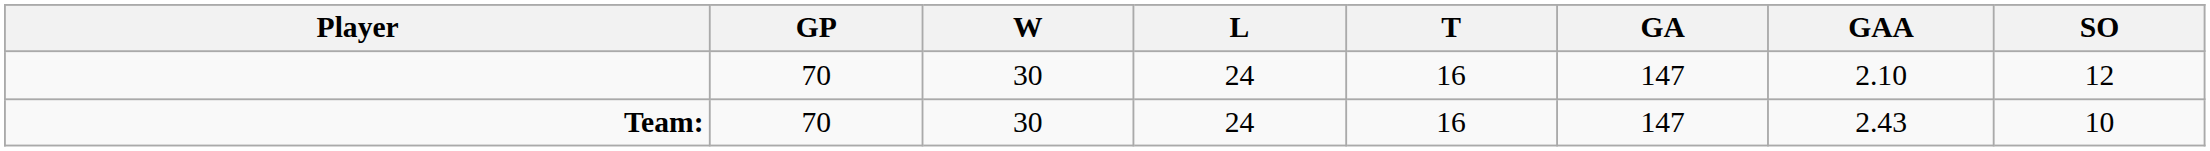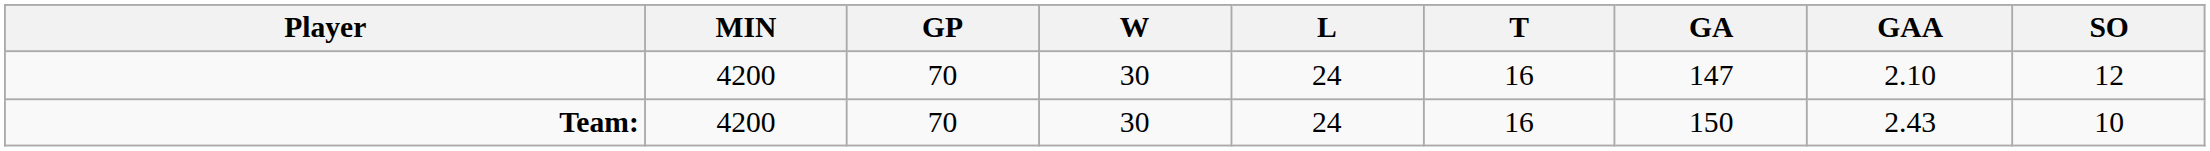 <table class="wikitable sortable" width="60%">
 <tr>
 <th bgcolor="#DDDDFF" width="10%">Player</th>
+<th width="3%" bgcolor="#DDDDFF" title="Minutes played">MIN</th>
 <th width="3%" bgcolor="#DDDDFF" title="Games played in">GP</th>
 <th width="3%" bgcolor="#DDDDFF" title="Wins">W</th>
 <th width="3%" bgcolor="#DDDDFF"title="Losses">L</th>
 <th width="3%" bgcolor="#DDDDFF" title="Ties">T</th>
 <th width="3%" bgcolor="#DDDDFF" title="Goals against">GA</th>
 <th width="3%" bgcolor="#DDDDFF" title="Goals against average">GAA</th>
 <th width="3%" bgcolor="#DDDDFF"title="Shut-outs">SO</th>
 </tr>
 <tr align="center">
 <td align="right"></td>
+<td>4200</td>
 <td>70</td>
 <td>30</td>
 <td>24</td>
 <td>16</td>
 <td>147</td>
 <td>2.10</td>
 <td>12</td>
 </tr>
 <tr align="center">
 <td align="right"><strong>Team:</strong></td>
+<td>4200</td>
 <td>70</td>
 <td>30</td>
 <td>24</td>
 <td>16</td>
-<td>147</td>
+<td>150</td>
 <td>2.43</td>
 <td>10</td>
 </tr>
 </table>
